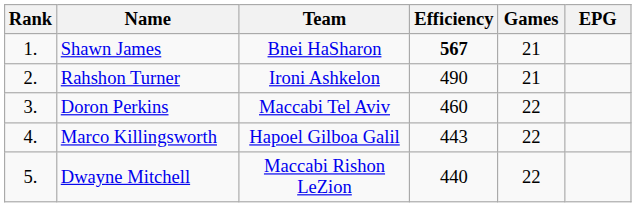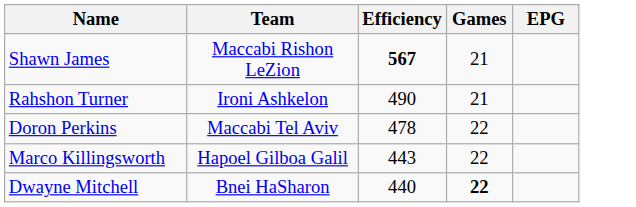 <table class="wikitable" style="text-align: center;">
 <tr>
-<th>Rank</th>
 <th width=150>Name</th>
 <th width=140>Team</th>
 <th width=65>Efficiency</th>
 <th width=50>Games</th>
 <th width=50>EPG</th>
 </tr>
 <tr>
-<td>1.</td>
 <td align="left"> <a href='#'>Shawn James</a></td>
-<td><a href='#'>Bnei HaSharon</a></td>
+<td><a href='#'>Maccabi Rishon LeZion</a></td>
 <td><strong>567</strong></td>
 <td>21</td>
 <td><strong></strong></td>
 </tr>
 <tr>
-<td>2.</td>
 <td align="left"> <a href='#'>Rahshon Turner</a></td>
 <td><a href='#'>Ironi Ashkelon</a></td>
 <td>490</td>
 <td>21</td>
 <td><strong></strong></td>
 </tr>
 <tr>
-<td>3.</td>
 <td align="left"> <a href='#'>Doron Perkins</a></td>
 <td><a href='#'>Maccabi Tel Aviv</a></td>
-<td>460</td>
+<td>478</td>
 <td>22</td>
 <td><strong></strong></td>
 </tr>
 <tr>
-<td>4.</td>
 <td align="left"> <a href='#'>Marco Killingsworth</a></td>
 <td><a href='#'>Hapoel Gilboa Galil</a></td>
 <td>443</td>
 <td>22</td>
 <td><strong></strong></td>
 </tr>
 <tr>
-<td>5.</td>
 <td align="left"> <a href='#'>Dwayne Mitchell</a></td>
-<td><a href='#'>Maccabi Rishon LeZion</a></td>
+<td><a href='#'>Bnei HaSharon</a></td>
 <td>440</td>
-<td>22</td>
+<td><strong>22</strong></td>
 <td><strong></strong></td>
 </tr>
 </table>
